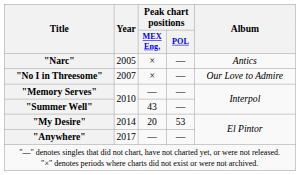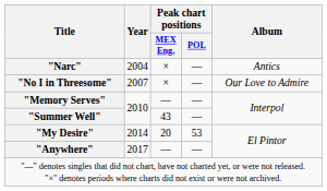 <table class="wikitable plainrowheaders" style="text-align:center;">
 <tr>
 <th scope="col" rowspan="2" style="width:11em;">Title</th>
 <th scope="col" rowspan="2" style="width:2em;">Year</th>
 <th scope="col" colspan="2">Peak chart positions</th>
 <th scope="col" rowspan="2" style="width:10em;">Album</th>
 </tr>
 <tr>
 <th style="width:3em;font-size:85%;"><a href='#'>MEX<br>Eng.</a><br></th>
 <th style="width:3em;font-size:85%;"><a href='#'>POL</a><br></th>
 </tr>
 <tr>
 <th scope="row">"Narc"</th>
-<td>2005</td>
+<td>2004</td>
 <td>×</td>
 <td>—</td>
 <td><em>Antics</em></td>
 </tr>
 <tr>
 <th scope="row">"No I in Threesome"</th>
 <td>2007</td>
 <td>×</td>
 <td>—</td>
 <td><em>Our Love to Admire</em></td>
 </tr>
 <tr>
 <th scope="row">"Memory Serves"</th>
 <td rowspan="2">2010</td>
 <td>—</td>
 <td>—</td>
 <td rowspan="2"><em>Interpol</em></td>
 </tr>
 <tr>
 <th scope="row">"Summer Well"</th>
 <td>43</td>
 <td>—</td>
 </tr>
 <tr>
 <th scope="row">"My Desire"</th>
 <td>2014</td>
 <td>20</td>
 <td>53</td>
 <td rowspan="2"><em>El Pintor</em></td>
 </tr>
 <tr>
 <th scope="row">"Anywhere"</th>
 <td>2017</td>
 <td>—</td>
 <td>—</td>
 </tr>
 <tr>
 <td colspan="15"><small>"—" denotes singles that did not chart, have not charted yet, or were not released.<br>"×" denotes periods where charts did not exist or were not archived.</small></td>
 </tr>
 </table>
